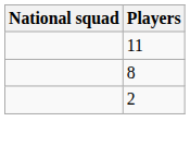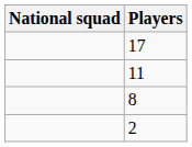 <table class="wikitable sortable">
 <tr>
 <th>National squad</th>
 <th>Players</th>
+</tr>
+<tr>
+<td></td>
+<td>17</td>
 </tr>
 <tr>
 <td></td>
 <td>11</td>
 </tr>
 <tr>
 <td></td>
 <td>8</td>
 </tr>
 <tr>
 <td></td>
 <td>2</td>
 </tr>
 </table>
